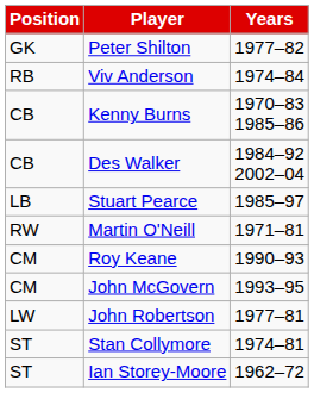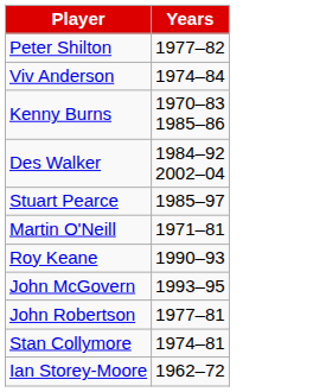 <table class="wikitable sortable">
 <tr>
-<th style="background:#d00; color:#fff;" scope="col">Position</th>
 <th style="background:#d00; color:#fff;" scope="col">Player</th>
 <th style="background:#d00; color:#fff;" scope="col">Years</th>
 </tr>
 <tr>
-<td>GK</td>
 <td> <a href='#'>Peter Shilton</a></td>
 <td>1977–82</td>
 </tr>
 <tr>
-<td>RB</td>
 <td> <a href='#'>Viv Anderson</a></td>
 <td>1974–84</td>
 </tr>
 <tr>
-<td>CB</td>
 <td> <a href='#'>Kenny Burns</a></td>
 <td>1970–83<br>1985–86</td>
 </tr>
 <tr>
-<td>CB</td>
 <td> <a href='#'>Des Walker</a></td>
 <td>1984–92<br>2002–04</td>
 </tr>
 <tr>
-<td>LB</td>
 <td> <a href='#'>Stuart Pearce</a></td>
 <td>1985–97</td>
 </tr>
 <tr>
-<td>RW</td>
 <td> <a href='#'>Martin O'Neill</a></td>
 <td>1971–81</td>
 </tr>
 <tr>
-<td>CM</td>
 <td> <a href='#'>Roy Keane</a></td>
 <td>1990–93</td>
 </tr>
 <tr>
-<td>CM</td>
 <td> <a href='#'>John McGovern</a></td>
 <td>1993–95</td>
 </tr>
 <tr>
-<td>LW</td>
 <td> <a href='#'>John Robertson</a></td>
 <td>1977–81</td>
 </tr>
 <tr>
-<td>ST</td>
 <td> <a href='#'>Stan Collymore</a></td>
 <td>1974–81</td>
 </tr>
 <tr>
-<td>ST</td>
 <td> <a href='#'>Ian Storey-Moore</a></td>
 <td>1962–72</td>
 </tr>
 </table>
